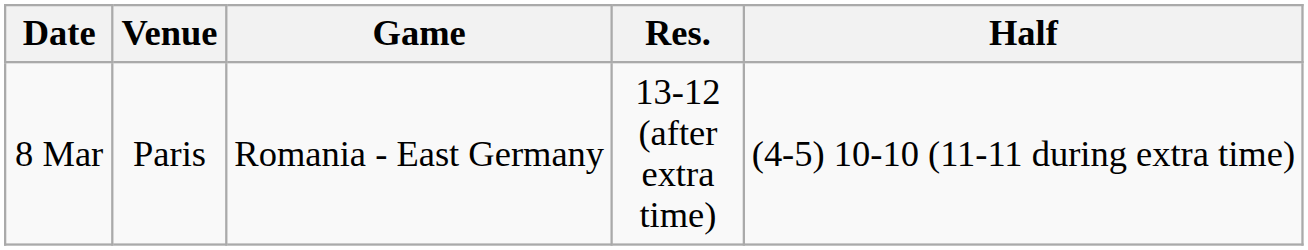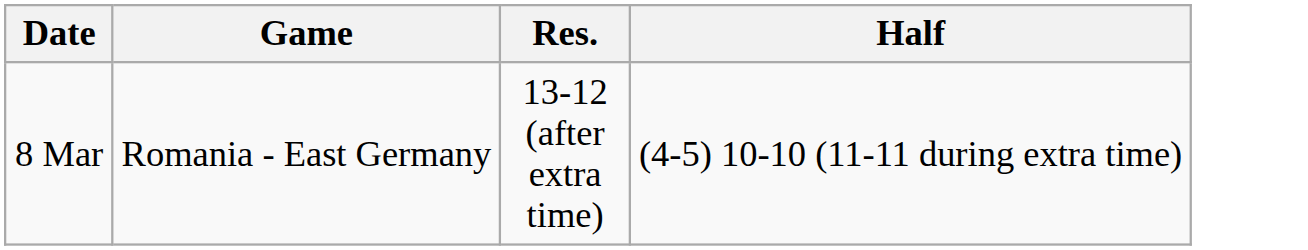 <table class="wikitable" style="text-align:center;">
 <tr>
 <th width="40px">Date</th>
-<th>Venue</th>
 <th>Game</th>
 <th width="50px">Res.</th>
 <th>Half</th>
 </tr>
 <tr>
 <td>8 Mar</td>
-<td>Paris</td>
 <td align="left">Romania - East Germany</td>
 <td>13-12 (after extra time)</td>
 <td>(4-5) 10-10 (11-11 during extra time)</td>
 </tr>
 </table>
